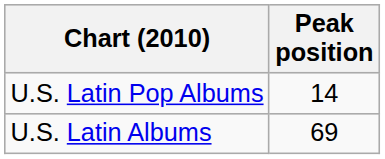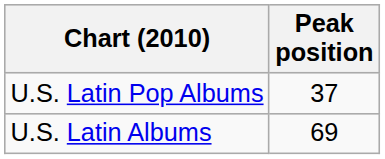 <table class="wikitable sortable">
 <tr>
 <th>Chart (2010)</th>
 <th>Peak<br>position</th>
 </tr>
 <tr>
 <td>U.S. <a href='#'>Latin Pop Albums</a></td>
-<td style="text-align:center;">14</td>
+<td style="text-align:center;">37</td>
 </tr>
 <tr>
 <td>U.S. <a href='#'>Latin Albums</a></td>
 <td style="text-align:center;">69</td>
 </tr>
 </table>
